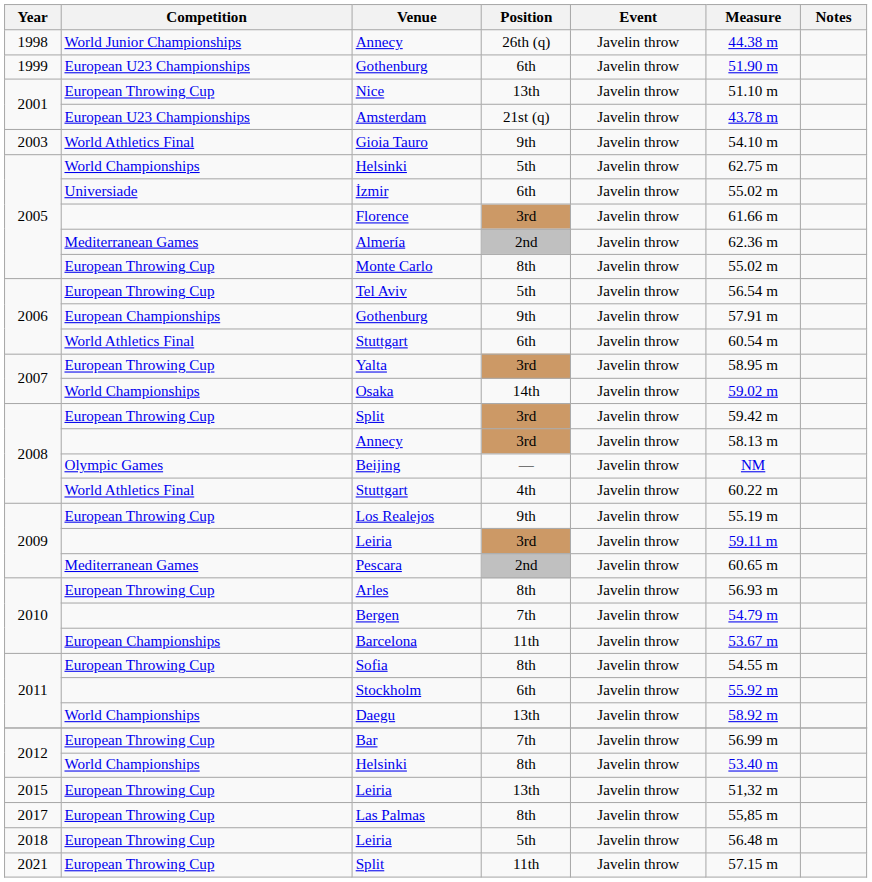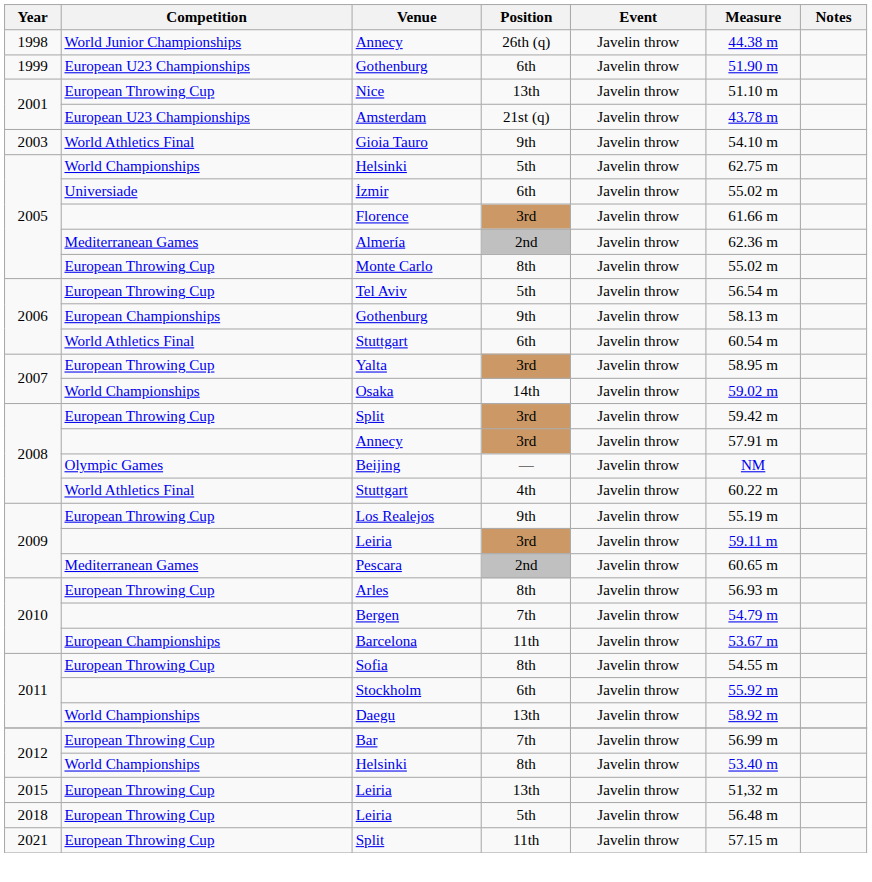 <table class="wikitable sortable" width=65% style="font-size:90%; text-align:center;">
 <tr>
 <th>Year</th>
 <th>Competition</th>
 <th>Venue</th>
 <th>Position</th>
 <th>Event</th>
 <th>Measure</th>
 <th>Notes</th>
 </tr>
 <tr>
 <td>1998</td>
 <td align=left><a href='#'>World Junior Championships</a></td>
 <td align=left> <a href='#'>Annecy</a></td>
 <td>26th (q)</td>
 <td>Javelin throw</td>
 <td><a href='#'>44.38 m</a></td>
 <td></td>
 </tr>
 <tr>
 <td>1999</td>
 <td align=left><a href='#'>European U23 Championships</a></td>
 <td align=left> <a href='#'>Gothenburg</a></td>
 <td>6th</td>
 <td>Javelin throw</td>
 <td><a href='#'>51.90 m</a></td>
 <td></td>
 </tr>
 <tr>
 <td rowspan=2>2001</td>
 <td align=left><a href='#'>European Throwing Cup</a></td>
 <td align=left> <a href='#'>Nice</a></td>
 <td>13th</td>
 <td>Javelin throw</td>
 <td>51.10 m</td>
 <td></td>
 </tr>
 <tr>
 <td align=left><a href='#'>European U23 Championships</a></td>
 <td align=left> <a href='#'>Amsterdam</a></td>
 <td>21st (q)</td>
 <td>Javelin throw</td>
 <td><a href='#'>43.78 m</a></td>
 <td></td>
 </tr>
 <tr>
 <td>2003</td>
 <td align=left><a href='#'>World Athletics Final</a></td>
 <td align=left> <a href='#'>Gioia Tauro</a></td>
 <td>9th</td>
 <td>Javelin throw</td>
 <td>54.10 m</td>
 <td></td>
 </tr>
 <tr>
 <td rowspan=5>2005</td>
 <td align=left><a href='#'>World Championships</a></td>
 <td align=left> <a href='#'>Helsinki</a></td>
 <td>5th</td>
 <td>Javelin throw</td>
 <td>62.75 m</td>
 <td></td>
 </tr>
 <tr>
 <td align=left><a href='#'>Universiade</a></td>
 <td align=left> <a href='#'>İzmir</a></td>
 <td>6th</td>
 <td>Javelin throw</td>
 <td>55.02 m</td>
 <td></td>
 </tr>
 <tr>
 <td align=left></td>
 <td align=left> <a href='#'>Florence</a></td>
 <td bgcolor=cc9966>3rd</td>
 <td>Javelin throw</td>
 <td>61.66 m</td>
 <td></td>
 </tr>
 <tr>
 <td align=left><a href='#'>Mediterranean Games</a></td>
 <td align=left> <a href='#'>Almería</a></td>
 <td bgcolor=silver>2nd</td>
 <td>Javelin throw</td>
 <td>62.36 m</td>
 <td></td>
 </tr>
 <tr>
 <td align=left><a href='#'>European Throwing Cup</a></td>
 <td align=left> <a href='#'>Monte Carlo</a></td>
 <td>8th</td>
 <td>Javelin throw</td>
 <td>55.02 m</td>
 <td></td>
 </tr>
 <tr>
 <td rowspan=3>2006</td>
 <td align=left><a href='#'>European Throwing Cup</a></td>
 <td align=left> <a href='#'>Tel Aviv</a></td>
 <td>5th</td>
 <td>Javelin throw</td>
 <td>56.54 m</td>
 <td></td>
 </tr>
 <tr>
 <td align=left><a href='#'>European Championships</a></td>
 <td align=left> <a href='#'>Gothenburg</a></td>
 <td>9th</td>
 <td>Javelin throw</td>
-<td>57.91 m</td>
+<td>58.13 m</td>
 <td></td>
 </tr>
 <tr>
 <td align=left><a href='#'>World Athletics Final</a></td>
 <td align=left> <a href='#'>Stuttgart</a></td>
 <td>6th</td>
 <td>Javelin throw</td>
 <td>60.54 m</td>
 <td></td>
 </tr>
 <tr>
 <td rowspan=2>2007</td>
 <td align=left><a href='#'>European Throwing Cup</a></td>
 <td align=left> <a href='#'>Yalta</a></td>
 <td bgcolor=cc9966>3rd</td>
 <td>Javelin throw</td>
 <td>58.95 m</td>
 <td></td>
 </tr>
 <tr>
 <td align=left><a href='#'>World Championships</a></td>
 <td align=left> <a href='#'>Osaka</a></td>
 <td>14th</td>
 <td>Javelin throw</td>
 <td><a href='#'>59.02 m</a></td>
 <td></td>
 </tr>
 <tr>
 <td rowspan=4>2008</td>
 <td align=left><a href='#'>European Throwing Cup</a></td>
 <td align=left> <a href='#'>Split</a></td>
 <td bgcolor=cc9966>3rd</td>
 <td>Javelin throw</td>
 <td>59.42 m</td>
 <td></td>
 </tr>
 <tr>
 <td align=left></td>
 <td align=left> <a href='#'>Annecy</a></td>
 <td bgcolor=cc9966>3rd</td>
 <td>Javelin throw</td>
-<td>58.13 m</td>
+<td>57.91 m</td>
 <td></td>
 </tr>
 <tr>
 <td align=left><a href='#'>Olympic Games</a></td>
 <td align=left> <a href='#'>Beijing</a></td>
 <td>—</td>
 <td>Javelin throw</td>
 <td><a href='#'>NM</a></td>
 <td></td>
 </tr>
 <tr>
 <td align=left><a href='#'>World Athletics Final</a></td>
 <td align=left> <a href='#'>Stuttgart</a></td>
 <td>4th</td>
 <td>Javelin throw</td>
 <td>60.22 m</td>
 <td></td>
 </tr>
 <tr>
 <td rowspan=3>2009</td>
 <td align=left><a href='#'>European Throwing Cup</a></td>
 <td align=left> <a href='#'>Los Realejos</a></td>
 <td>9th</td>
 <td>Javelin throw</td>
 <td>55.19 m</td>
 <td></td>
 </tr>
 <tr>
 <td align=left></td>
 <td align=left> <a href='#'>Leiria</a></td>
 <td bgcolor=cc9966>3rd</td>
 <td>Javelin throw</td>
 <td><a href='#'>59.11 m</a></td>
 <td></td>
 </tr>
 <tr>
 <td align=left><a href='#'>Mediterranean Games</a></td>
 <td align=left> <a href='#'>Pescara</a></td>
 <td bgcolor=silver>2nd</td>
 <td>Javelin throw</td>
 <td>60.65 m</td>
 <td></td>
 </tr>
 <tr>
 <td rowspan=3>2010</td>
 <td align=left><a href='#'>European Throwing Cup</a></td>
 <td align=left> <a href='#'>Arles</a></td>
 <td>8th</td>
 <td>Javelin throw</td>
 <td>56.93 m</td>
 <td></td>
 </tr>
 <tr>
 <td align=left></td>
 <td align=left> <a href='#'>Bergen</a></td>
 <td>7th</td>
 <td>Javelin throw</td>
 <td><a href='#'>54.79 m</a></td>
 <td></td>
 </tr>
 <tr>
 <td align=left><a href='#'>European Championships</a></td>
 <td align=left> <a href='#'>Barcelona</a></td>
 <td>11th</td>
 <td>Javelin throw</td>
 <td><a href='#'>53.67 m</a></td>
 <td></td>
 </tr>
 <tr>
 <td rowspan=3>2011</td>
 <td align=left><a href='#'>European Throwing Cup</a></td>
 <td align=left> <a href='#'>Sofia</a></td>
 <td>8th</td>
 <td>Javelin throw</td>
 <td>54.55 m</td>
 <td></td>
 </tr>
 <tr>
 <td align=left></td>
 <td align=left> <a href='#'>Stockholm</a></td>
 <td>6th</td>
 <td>Javelin throw</td>
 <td><a href='#'>55.92 m</a></td>
 <td></td>
 </tr>
 <tr>
 <td align=left><a href='#'>World Championships</a></td>
 <td align=left> <a href='#'>Daegu</a></td>
 <td>13th</td>
 <td>Javelin throw</td>
 <td><a href='#'>58.92 m</a></td>
 <td></td>
 </tr>
 <tr>
 </tr>
 <tr>
 <td rowspan=2>2012</td>
 <td align=left><a href='#'>European Throwing Cup</a></td>
 <td align=left> <a href='#'>Bar</a></td>
 <td>7th</td>
 <td>Javelin throw</td>
 <td>56.99 m</td>
 <td></td>
 </tr>
 <tr>
 <td align=left><a href='#'>World Championships</a></td>
 <td align=left> <a href='#'>Helsinki</a></td>
 <td>8th</td>
 <td>Javelin throw</td>
 <td><a href='#'>53.40 m</a></td>
 <td></td>
 </tr>
 <tr>
 <td>2015</td>
 <td align=left><a href='#'>European Throwing Cup</a></td>
 <td align=left> <a href='#'>Leiria</a></td>
 <td>13th</td>
 <td>Javelin throw</td>
 <td>51,32 m</td>
 <td></td>
 </tr>
 <tr>
-<td>2017</td>
-<td align=left><a href='#'>European Throwing Cup</a></td>
-<td align=left> <a href='#'>Las Palmas</a></td>
-<td>8th</td>
-<td>Javelin throw</td>
-<td>55,85 m</td>
-<td></td>
-</tr>
-<tr>
 <td>2018</td>
 <td align=left><a href='#'>European Throwing Cup</a></td>
 <td align=left> <a href='#'>Leiria</a></td>
 <td>5th</td>
 <td>Javelin throw</td>
 <td>56.48 m</td>
 <td></td>
 </tr>
 <tr>
 <td>2021</td>
 <td align=left><a href='#'>European Throwing Cup</a></td>
 <td align=left> <a href='#'>Split</a></td>
 <td>11th</td>
 <td>Javelin throw</td>
 <td>57.15 m</td>
 <td></td>
 </tr>
 </table>
